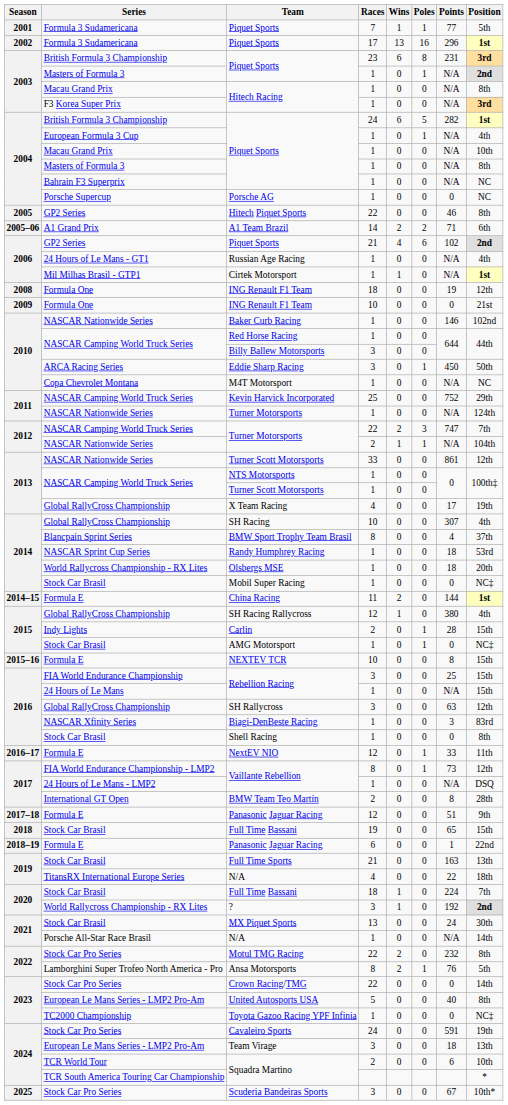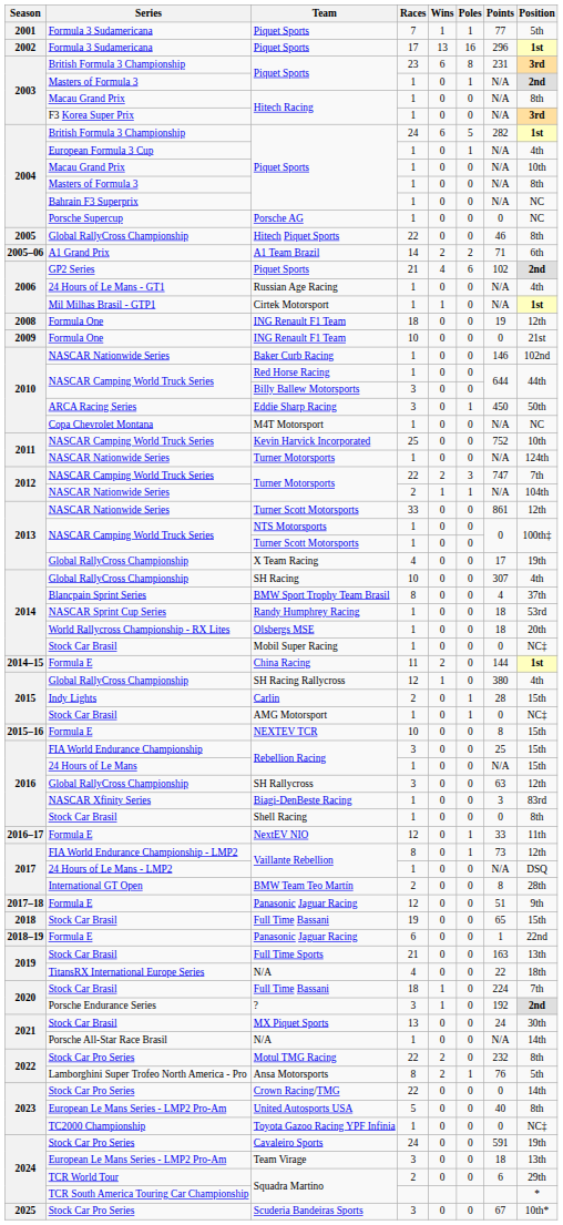 <table class="wikitable" style="font-size: 90%; text-align:center">
 <tr>
 <th>Season</th>
 <th>Series</th>
 <th>Team</th>
 <th>Races</th>
 <th>Wins</th>
 <th>Poles</th>
 <th>Points</th>
 <th>Position</th>
 </tr>
 <tr>
 <th>2001</th>
 <td align="left"><a href='#'>Formula 3 Sudamericana</a></td>
 <td align="left"><a href='#'>Piquet Sports</a></td>
 <td>7</td>
 <td>1</td>
 <td>1</td>
 <td>77</td>
 <td>5th</td>
 </tr>
 <tr>
 <th>2002</th>
 <td align="left"><a href='#'>Formula 3 Sudamericana</a></td>
 <td align="left"><a href='#'>Piquet Sports</a></td>
 <td>17</td>
 <td>13</td>
 <td>16</td>
 <td>296</td>
 <td style="background:#FFFFBF;"><strong>1st</strong></td>
 </tr>
 <tr>
 <th rowspan="4">2003</th>
 <td align="left"><a href='#'>British Formula 3 Championship</a></td>
 <td align="left" rowspan=2><a href='#'>Piquet Sports</a></td>
 <td>23</td>
 <td>6</td>
 <td>8</td>
 <td>231</td>
 <td style="background:#ffdf9f;"><strong>3rd</strong></td>
 </tr>
 <tr>
 <td align="left"><a href='#'>Masters of Formula 3</a></td>
 <td>1</td>
 <td>0</td>
 <td>1</td>
 <td>N/A</td>
 <td style="background:#dfdfdf;"><strong>2nd</strong></td>
 </tr>
 <tr>
 <td align="left"><a href='#'>Macau Grand Prix</a></td>
 <td align="left" rowspan=2><a href='#'>Hitech Racing</a></td>
 <td>1</td>
 <td>0</td>
 <td>0</td>
 <td>N/A</td>
 <td>8th</td>
 </tr>
 <tr>
 <td align="left">F3 <a href='#'>Korea Super Prix</a></td>
 <td>1</td>
 <td>0</td>
 <td>0</td>
 <td>N/A</td>
 <td style="background:#ffdf9f;"><strong>3rd</strong></td>
 </tr>
 <tr>
 <th rowspan="6">2004</th>
 <td align="left"><a href='#'>British Formula 3 Championship</a></td>
 <td align="left" rowspan=5><a href='#'>Piquet Sports</a></td>
 <td>24</td>
 <td>6</td>
 <td>5</td>
 <td>282</td>
 <td style="background:#FFFFBF;"><strong>1st</strong></td>
 </tr>
 <tr>
 <td align="left"><a href='#'>European Formula 3 Cup</a></td>
 <td>1</td>
 <td>0</td>
 <td>1</td>
 <td>N/A</td>
 <td>4th</td>
 </tr>
 <tr>
 <td align="left"><a href='#'>Macau Grand Prix</a></td>
 <td>1</td>
 <td>0</td>
 <td>0</td>
 <td>N/A</td>
 <td>10th</td>
 </tr>
 <tr>
 <td align="left"><a href='#'>Masters of Formula 3</a></td>
 <td>1</td>
 <td>0</td>
 <td>0</td>
 <td>N/A</td>
 <td>8th</td>
 </tr>
 <tr>
 <td align="left"><a href='#'>Bahrain F3 Superprix</a></td>
 <td>1</td>
 <td>0</td>
 <td>0</td>
 <td>N/A</td>
 <td>NC</td>
 </tr>
 <tr>
 <td align="left"><a href='#'>Porsche Supercup</a></td>
 <td align="left"><a href='#'>Porsche AG</a></td>
 <td>1</td>
 <td>0</td>
 <td>0</td>
 <td>0</td>
 <td>NC</td>
 </tr>
 <tr>
 <th>2005</th>
-<td align="left"><a href='#'>GP2 Series</a></td>
+<td align="left"><a href='#'>Global RallyCross Championship</a></td>
 <td align="left"><a href='#'>Hitech</a> <a href='#'>Piquet Sports</a></td>
 <td>22</td>
 <td>0</td>
 <td>0</td>
 <td>46</td>
 <td>8th</td>
 </tr>
 <tr>
 <th nowrap>2005–06</th>
 <td align="left"><a href='#'>A1 Grand Prix</a></td>
 <td align="left"><a href='#'>A1 Team Brazil</a></td>
 <td>14</td>
 <td>2</td>
 <td>2</td>
 <td>71</td>
 <td>6th</td>
 </tr>
 <tr>
 <th rowspan="3">2006</th>
 <td align="left"><a href='#'>GP2 Series</a></td>
 <td align="left"><a href='#'>Piquet Sports</a></td>
 <td>21</td>
 <td>4</td>
 <td>6</td>
 <td>102</td>
 <td style="background:#dfdfdf;"><strong>2nd</strong></td>
 </tr>
 <tr>
 <td align="left"><a href='#'>24 Hours of Le Mans - GT1</a></td>
 <td align="left">Russian Age Racing</td>
 <td>1</td>
 <td>0</td>
 <td>0</td>
 <td>N/A</td>
 <td>4th</td>
 </tr>
 <tr>
 <td align="left"><a href='#'>Mil Milhas Brasil - GTP1</a></td>
 <td align="left">Cirtek Motorsport</td>
 <td>1</td>
 <td>1</td>
 <td>0</td>
 <td>N/A</td>
 <td style="background:#FFFFBF;"><strong>1st</strong></td>
 </tr>
 <tr>
 <th>2008</th>
 <td align="left"><a href='#'>Formula One</a></td>
 <td align="left"><a href='#'>ING Renault F1 Team</a></td>
 <td>18</td>
 <td>0</td>
 <td>0</td>
 <td>19</td>
 <td>12th</td>
 </tr>
 <tr>
 <th>2009</th>
 <td align="left"><a href='#'>Formula One</a></td>
 <td align="left"><a href='#'>ING Renault F1 Team</a></td>
 <td>10</td>
 <td>0</td>
 <td>0</td>
 <td>0</td>
 <td>21st</td>
 </tr>
 <tr>
 <th rowspan="5">2010</th>
 <td align="left"><a href='#'>NASCAR Nationwide Series</a></td>
 <td align="left"><a href='#'>Baker Curb Racing</a></td>
 <td>1</td>
 <td>0</td>
 <td>0</td>
 <td>146</td>
 <td>102nd</td>
 </tr>
 <tr>
 <td rowspan="2" align="left"><a href='#'>NASCAR Camping World Truck Series</a></td>
 <td align="left"><a href='#'>Red Horse Racing</a></td>
 <td>1</td>
 <td>0</td>
 <td>0</td>
 <td rowspan="2">644</td>
 <td rowspan="2">44th</td>
 </tr>
 <tr>
 <td align="left"><a href='#'>Billy Ballew Motorsports</a></td>
 <td>3</td>
 <td>0</td>
 <td>0</td>
 </tr>
 <tr>
 <td align="left"><a href='#'>ARCA Racing Series</a></td>
 <td align="left"><a href='#'>Eddie Sharp Racing</a></td>
 <td>3</td>
 <td>0</td>
 <td>1</td>
 <td>450</td>
 <td>50th</td>
 </tr>
 <tr>
 <td align="left"><a href='#'>Copa Chevrolet Montana</a></td>
 <td align="left">M4T Motorsport</td>
 <td>1</td>
 <td>0</td>
 <td>0</td>
 <td>N/A</td>
 <td>NC</td>
 </tr>
 <tr>
 <th rowspan="2">2011</th>
 <td align="left"><a href='#'>NASCAR Camping World Truck Series</a></td>
 <td align="left"><a href='#'>Kevin Harvick Incorporated</a></td>
 <td>25</td>
 <td>0</td>
 <td>0</td>
 <td>752</td>
-<td>29th</td>
+<td>10th</td>
 </tr>
 <tr>
 <td align="left"><a href='#'>NASCAR Nationwide Series</a></td>
 <td align="left"><a href='#'>Turner Motorsports</a></td>
 <td>1</td>
 <td>0</td>
 <td>0</td>
 <td>N/A</td>
 <td>124th</td>
 </tr>
 <tr>
 <th rowspan="2">2012</th>
 <td align="left"><a href='#'>NASCAR Camping World Truck Series</a></td>
 <td align="left" rowspan=2><a href='#'>Turner Motorsports</a></td>
 <td>22</td>
 <td>2</td>
 <td>3</td>
 <td>747</td>
 <td>7th</td>
 </tr>
 <tr>
 <td align="left"><a href='#'>NASCAR Nationwide Series</a></td>
 <td>2</td>
 <td>1</td>
 <td>1</td>
 <td>N/A</td>
 <td>104th</td>
 </tr>
 <tr>
 <th rowspan="4">2013</th>
 <td align="left"><a href='#'>NASCAR Nationwide Series</a></td>
 <td align="left"><a href='#'>Turner Scott Motorsports</a></td>
 <td>33</td>
 <td>0</td>
 <td>0</td>
 <td>861</td>
 <td>12th</td>
 </tr>
 <tr>
 <td align="left" rowspan=2><a href='#'>NASCAR Camping World Truck Series</a></td>
 <td align="left"><a href='#'>NTS Motorsports</a></td>
 <td>1</td>
 <td>0</td>
 <td>0</td>
 <td rowspan=2>0</td>
 <td rowspan=2>100th‡</td>
 </tr>
 <tr>
 <td align="left"><a href='#'>Turner Scott Motorsports</a></td>
 <td>1</td>
 <td>0</td>
 <td>0</td>
 </tr>
 <tr>
 <td align="left"><a href='#'>Global RallyCross Championship</a></td>
 <td align="left">X Team Racing</td>
 <td>4</td>
 <td>0</td>
 <td>0</td>
 <td>17</td>
 <td>19th</td>
 </tr>
 <tr>
 <th rowspan="5">2014</th>
 <td align="left"><a href='#'>Global RallyCross Championship</a></td>
 <td align="left">SH Racing</td>
 <td>10</td>
 <td>0</td>
 <td>0</td>
 <td>307</td>
 <td>4th</td>
 </tr>
 <tr>
 <td align="left"><a href='#'>Blancpain Sprint Series</a></td>
 <td align="left"><a href='#'>BMW Sport Trophy Team Brasil</a></td>
 <td>8</td>
 <td>0</td>
 <td>0</td>
 <td>4</td>
 <td>37th</td>
 </tr>
 <tr>
 <td align="left"><a href='#'>NASCAR Sprint Cup Series</a></td>
 <td align="left"><a href='#'>Randy Humphrey Racing</a></td>
 <td>1</td>
 <td>0</td>
 <td>0</td>
 <td>18</td>
 <td>53rd</td>
 </tr>
 <tr>
 <td align="left"><a href='#'>World Rallycross Championship - RX Lites</a></td>
 <td align="left"><a href='#'>Olsbergs MSE</a></td>
 <td>1</td>
 <td>0</td>
 <td>0</td>
 <td>18</td>
 <td>20th</td>
 </tr>
 <tr>
 <td align="left"><a href='#'>Stock Car Brasil</a></td>
 <td align="left">Mobil Super Racing</td>
 <td>1</td>
 <td>0</td>
 <td>0</td>
 <td>0</td>
 <td>NC‡</td>
 </tr>
 <tr>
 <th>2014–15</th>
 <td align="left"><a href='#'>Formula E</a></td>
 <td align="left"><a href='#'>China Racing</a></td>
 <td>11</td>
 <td>2</td>
 <td>0</td>
 <td>144</td>
 <td style="background:#FFFFBF;"><strong>1st</strong></td>
 </tr>
 <tr>
 <th rowspan="3">2015</th>
 <td align="left"><a href='#'>Global RallyCross Championship</a></td>
 <td align="left">SH Racing Rallycross</td>
 <td>12</td>
 <td>1</td>
 <td>0</td>
 <td>380</td>
 <td>4th</td>
 </tr>
 <tr>
 <td align="left"><a href='#'>Indy Lights</a></td>
 <td align="left"><a href='#'>Carlin</a></td>
 <td>2</td>
 <td>0</td>
 <td>1</td>
 <td>28</td>
 <td>15th</td>
 </tr>
 <tr>
 <td align="left"><a href='#'>Stock Car Brasil</a></td>
 <td align="left">AMG Motorsport</td>
 <td>1</td>
 <td>0</td>
 <td>1</td>
 <td>0</td>
 <td>NC‡</td>
 </tr>
 <tr>
 <th>2015–16</th>
 <td align=left><a href='#'>Formula E</a></td>
 <td align=left><a href='#'>NEXTEV TCR</a></td>
 <td>10</td>
 <td>0</td>
 <td>0</td>
 <td>8</td>
 <td>15th</td>
 </tr>
 <tr>
 <th rowspan=5>2016</th>
 <td align=left><a href='#'>FIA World Endurance Championship</a></td>
 <td align=left rowspan=2><a href='#'>Rebellion Racing</a></td>
 <td>3</td>
 <td>0</td>
 <td>0</td>
 <td>25</td>
 <td>15th</td>
 </tr>
 <tr>
 <td align=left><a href='#'>24 Hours of Le Mans</a></td>
 <td>1</td>
 <td>0</td>
 <td>0</td>
 <td>N/A</td>
 <td>15th</td>
 </tr>
 <tr>
 <td align="left"><a href='#'>Global RallyCross Championship</a></td>
 <td align="left">SH Rallycross</td>
 <td>3</td>
 <td>0</td>
 <td>0</td>
 <td>63</td>
 <td>12th</td>
 </tr>
 <tr>
 <td align=left><a href='#'>NASCAR Xfinity Series</a></td>
 <td align=left><a href='#'>Biagi-DenBeste Racing</a></td>
 <td>1</td>
 <td>0</td>
 <td>0</td>
 <td>3</td>
 <td>83rd</td>
 </tr>
 <tr>
 <td align=left><a href='#'>Stock Car Brasil</a></td>
 <td align=left>Shell Racing</td>
 <td>1</td>
 <td>0</td>
 <td>0</td>
 <td>0</td>
 <td>8th</td>
 </tr>
 <tr>
 <th>2016–17</th>
 <td align=left><a href='#'>Formula E</a></td>
 <td align=left><a href='#'>NextEV NIO</a></td>
 <td>12</td>
 <td>0</td>
 <td>1</td>
 <td>33</td>
 <td>11th</td>
 </tr>
 <tr>
 <th rowspan=3>2017</th>
 <td align=left><a href='#'>FIA World Endurance Championship - LMP2</a></td>
 <td align=left rowspan=2><a href='#'>Vaillante Rebellion</a></td>
 <td>8</td>
 <td>0</td>
 <td>1</td>
 <td>73</td>
 <td>12th</td>
 </tr>
 <tr>
 <td align=left><a href='#'>24 Hours of Le Mans - LMP2</a></td>
 <td>1</td>
 <td>0</td>
 <td>0</td>
 <td>N/A</td>
 <td>DSQ</td>
 </tr>
 <tr>
 <td align=left><a href='#'>International GT Open</a></td>
 <td align=left><a href='#'>BMW Team Teo Martín</a></td>
 <td>2</td>
 <td>0</td>
 <td>0</td>
 <td>8</td>
 <td>28th</td>
 </tr>
 <tr>
 <th>2017–18</th>
 <td align=left><a href='#'>Formula E</a></td>
 <td align=left><a href='#'>Panasonic</a> <a href='#'>Jaguar Racing</a></td>
 <td>12</td>
 <td>0</td>
 <td>0</td>
 <td>51</td>
 <td>9th</td>
 </tr>
 <tr>
 <th>2018</th>
 <td align=left><a href='#'>Stock Car Brasil</a></td>
 <td align=left><a href='#'>Full Time</a> <a href='#'>Bassani</a></td>
 <td>19</td>
 <td>0</td>
 <td>0</td>
 <td>65</td>
 <td>15th</td>
 </tr>
 <tr>
 <th>2018–19</th>
 <td align=left><a href='#'>Formula E</a></td>
 <td align=left><a href='#'>Panasonic</a> <a href='#'>Jaguar Racing</a></td>
 <td>6</td>
 <td>0</td>
 <td>0</td>
 <td>1</td>
 <td>22nd</td>
 </tr>
 <tr>
 <th rowspan=2>2019</th>
 <td align=left><a href='#'>Stock Car Brasil</a></td>
 <td align=left><a href='#'>Full Time Sports</a></td>
 <td>21</td>
 <td>0</td>
 <td>0</td>
 <td>163</td>
 <td>13th</td>
 </tr>
 <tr>
 <td align=left><a href='#'>TitansRX International Europe Series</a></td>
 <td align=left>N/A</td>
 <td>4</td>
 <td>0</td>
 <td>0</td>
 <td>22</td>
 <td>18th</td>
 </tr>
 <tr>
 <th rowspan="2">2020</th>
 <td align=left><a href='#'>Stock Car Brasil</a></td>
 <td align=left><a href='#'>Full Time</a> <a href='#'>Bassani</a></td>
 <td>18</td>
 <td>1</td>
 <td>0</td>
 <td>224</td>
 <td>7th</td>
 </tr>
 <tr>
-<td align="left"><a href='#'>World Rallycross Championship - RX Lites</a></td>
+<td align=left>Porsche Endurance Series</td>
 <td align=left>?</td>
 <td>3</td>
 <td>1</td>
 <td>0</td>
 <td>192</td>
 <td style="background:#DFDFDF;"><strong>2nd</strong></td>
 </tr>
 <tr>
 <th rowspan="2">2021</th>
 <td align="left"><a href='#'>Stock Car Brasil</a></td>
 <td align="left"><a href='#'>MX Piquet Sports</a></td>
 <td>13</td>
 <td>0</td>
 <td>0</td>
 <td>24</td>
 <td>30th</td>
 </tr>
 <tr>
 <td align=left>Porsche All-Star Race Brasil</td>
 <td align=left>N/A</td>
 <td>1</td>
 <td>0</td>
 <td>0</td>
 <td>N/A</td>
 <td>14th</td>
 </tr>
 <tr>
 <th rowspan="2">2022</th>
 <td align=left><a href='#'>Stock Car Pro Series</a></td>
 <td align=left><a href='#'>Motul TMG Racing</a></td>
 <td>22</td>
 <td>2</td>
 <td>0</td>
 <td>232</td>
 <td>8th</td>
 </tr>
 <tr>
 <td align=left>Lamborghini Super Trofeo North America - Pro</td>
 <td align=left>Ansa Motorsports</td>
 <td>8</td>
 <td>2</td>
 <td>1</td>
 <td>76</td>
 <td>5th</td>
 </tr>
 <tr>
 <th rowspan="3">2023</th>
 <td align="left"><a href='#'>Stock Car Pro Series</a></td>
 <td align="left"><a href='#'>Crown Racing</a>/<a href='#'>TMG</a></td>
 <td>22</td>
 <td>0</td>
 <td>0</td>
 <td>0</td>
 <td>14th</td>
 </tr>
 <tr>
 <td align="left"><a href='#'>European Le Mans Series - LMP2 Pro-Am</a></td>
 <td align="left"><a href='#'>United Autosports USA</a></td>
 <td>5</td>
 <td>0</td>
 <td>0</td>
 <td>40</td>
 <td>8th</td>
 </tr>
 <tr>
 <td align=left><a href='#'>TC2000 Championship</a></td>
 <td align=left nowrap><a href='#'>Toyota Gazoo Racing YPF Infinia</a></td>
 <td>1</td>
 <td>0</td>
 <td>0</td>
 <td>0</td>
 <td>NC‡</td>
 </tr>
 <tr>
 <th rowspan=4>2024</th>
 <td align=left><a href='#'>Stock Car Pro Series</a></td>
 <td align=left><a href='#'>Cavaleiro Sports</a></td>
 <td>24</td>
 <td>0</td>
 <td>0</td>
 <td>591</td>
 <td>19th</td>
 </tr>
 <tr>
 <td align=left><a href='#'>European Le Mans Series - LMP2 Pro-Am</a></td>
 <td align=left>Team Virage</td>
 <td>3</td>
 <td>0</td>
 <td>0</td>
 <td>18</td>
 <td>13th</td>
 </tr>
 <tr>
 <td align=left><a href='#'>TCR World Tour</a></td>
 <td align=left rowspan=2>Squadra Martino</td>
 <td>2</td>
 <td>0</td>
 <td>0</td>
 <td>6</td>
-<td>10th</td>
+<td>29th</td>
 </tr>
 <tr>
 <td align=left nowrap><a href='#'>TCR South America Touring Car Championship</a></td>
 <td></td>
 <td></td>
 <td></td>
 <td></td>
 <td>*</td>
 </tr>
 <tr>
 <th>2025</th>
 <td align=left><a href='#'>Stock Car Pro Series</a></td>
 <td align=left><a href='#'>Scuderia Bandeiras Sports</a></td>
 <td>3</td>
 <td>0</td>
 <td>0</td>
 <td>67</td>
 <td>10th*</td>
 </tr>
 </table>
